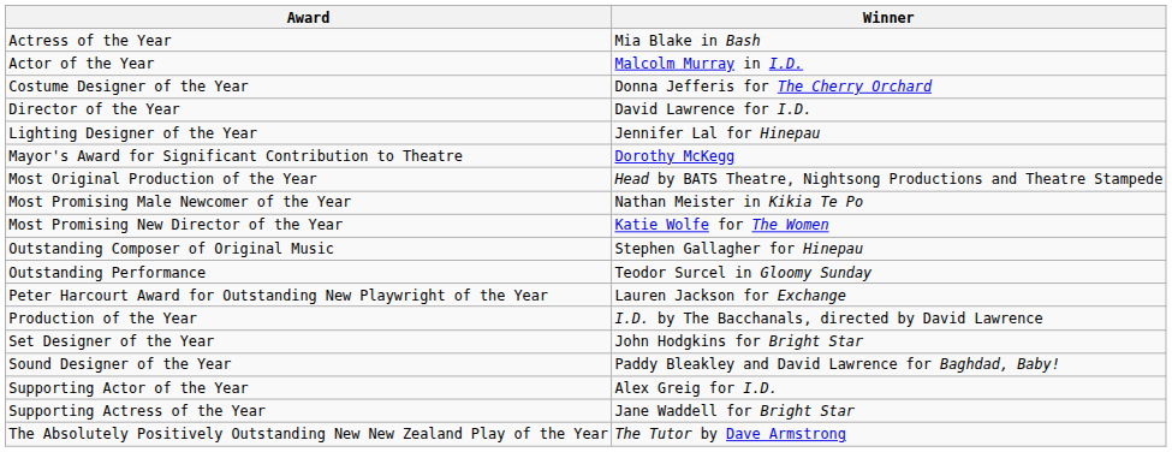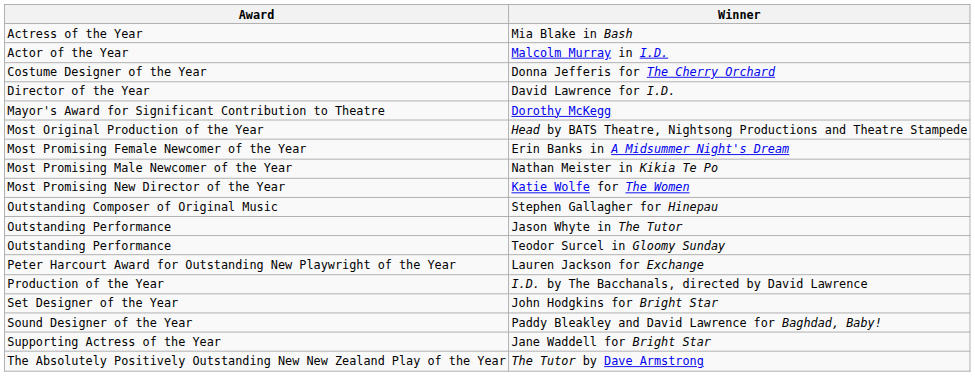 <table class="wikitable sortable">
 <tr>
 <th>Award</th>
 <th>Winner</th>
 </tr>
 <tr>
 <td>Actress of the Year</td>
 <td>Mia Blake in <em>Bash</em></td>
 </tr>
 <tr>
 <td>Actor of the Year</td>
 <td><a href='#'>Malcolm Murray</a> in  <em><a href='#'>I.D.</a></em></td>
 </tr>
 <tr>
 <td>Costume Designer of the Year</td>
 <td>Donna Jefferis for <em><a href='#'>The Cherry Orchard</a></em></td>
 </tr>
 <tr>
 <td>Director of the Year</td>
 <td>David Lawrence for <em>I.D.</em></td>
 </tr>
 <tr>
-<td>Lighting Designer of the Year</td>
-<td>Jennifer Lal for <em>Hinepau</em></td>
-</tr>
-<tr>
 <td>Mayor's Award for Significant Contribution to Theatre</td>
 <td><a href='#'>Dorothy McKegg</a></td>
 </tr>
 <tr>
 <td>Most Original Production of the Year</td>
 <td><em>Head</em> by BATS Theatre, Nightsong Productions and Theatre Stampede</td>
+</tr>
+<tr>
+<td>Most Promising Female Newcomer of the Year</td>
+<td>Erin Banks in <em><a href='#'>A Midsummer Night's Dream</a></em></td>
 </tr>
 <tr>
 <td>Most Promising Male Newcomer of the Year</td>
 <td>Nathan Meister in <em>Kikia Te Po</em></td>
 </tr>
 <tr>
 <td>Most Promising New Director of the Year</td>
 <td><a href='#'>Katie Wolfe</a> for <em><a href='#'>The Women</a></em></td>
 </tr>
 <tr>
 <td>Outstanding Composer of Original Music</td>
 <td>Stephen Gallagher for <em>Hinepau</em></td>
+</tr>
+<tr>
+<td>Outstanding Performance</td>
+<td>Jason Whyte in <em>The Tutor</em></td>
 </tr>
 <tr>
 <td>Outstanding Performance</td>
 <td>Teodor Surcel in <em>Gloomy Sunday</em></td>
 </tr>
 <tr>
 <td>Peter Harcourt Award for Outstanding New Playwright of the Year</td>
 <td>Lauren Jackson for <em>Exchange</em></td>
 </tr>
 <tr>
 <td>Production of the Year</td>
 <td><em>I.D.</em> by The Bacchanals, directed by David Lawrence</td>
 </tr>
 <tr>
 <td>Set Designer of the Year</td>
 <td>John Hodgkins for <em>Bright Star</em></td>
 </tr>
 <tr>
 <td>Sound Designer of the Year</td>
 <td>Paddy Bleakley and David Lawrence for <em>Baghdad, Baby!</em></td>
 </tr>
 <tr>
-<td>Supporting Actor of the Year</td>
-<td>Alex Greig for <em>I.D.</em></td>
-</tr>
-<tr>
 <td>Supporting Actress of the Year</td>
 <td>Jane Waddell for <em>Bright Star</em></td>
 </tr>
 <tr>
 <td>The Absolutely Positively Outstanding New New Zealand Play of the Year</td>
 <td><em>The Tutor</em> by <a href='#'>Dave Armstrong</a></td>
 </tr>
 </table>
